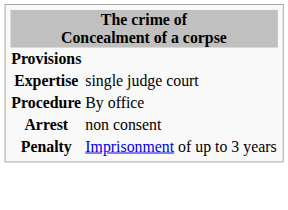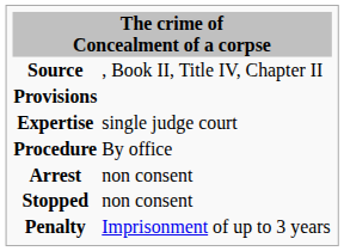 <table class="infobox sinottico" summary="Tabella sinottica per i reati (illeciti penali)">
 <tr>
 <th colspan="2" style="background-color:#C0C0C0"><span>The crime of</span><br><strong>Concealment of a corpse</strong></th>
+</tr>
+<tr>
+<th><strong>Source</strong></th>
+<td>, Book II, Title IV, Chapter II</td>
 </tr>
 <tr>
 <th>Provisions</th>
 <td></td>
 </tr>
 <tr>
 <th><strong>Expertise</strong></th>
 <td>single judge court</td>
 </tr>
 <tr>
 <th><strong>Procedure</strong></th>
 <td>By office</td>
 </tr>
 <tr>
 <th><strong>Arrest</strong></th>
 <td>non consent</td>
 </tr>
 <tr>
+<th><strong>Stopped</strong></th>
+<td>non consent</td>
+</tr>
+<tr>
 <th><strong>Penalty</strong></th>
 <td><a href='#'>Imprisonment</a> of up to 3 years</td>
 </tr>
 </table>
